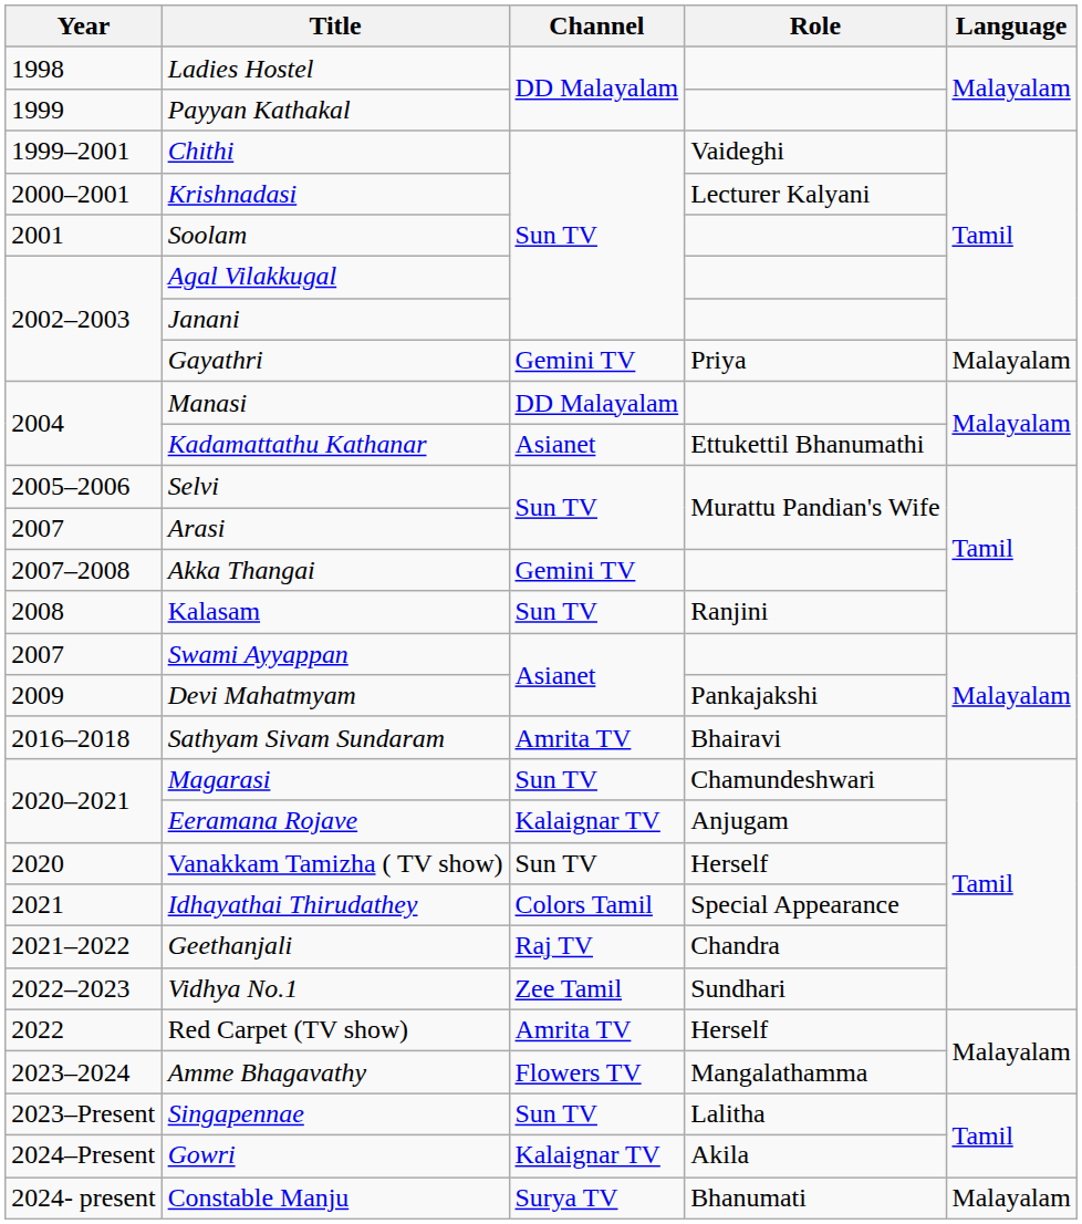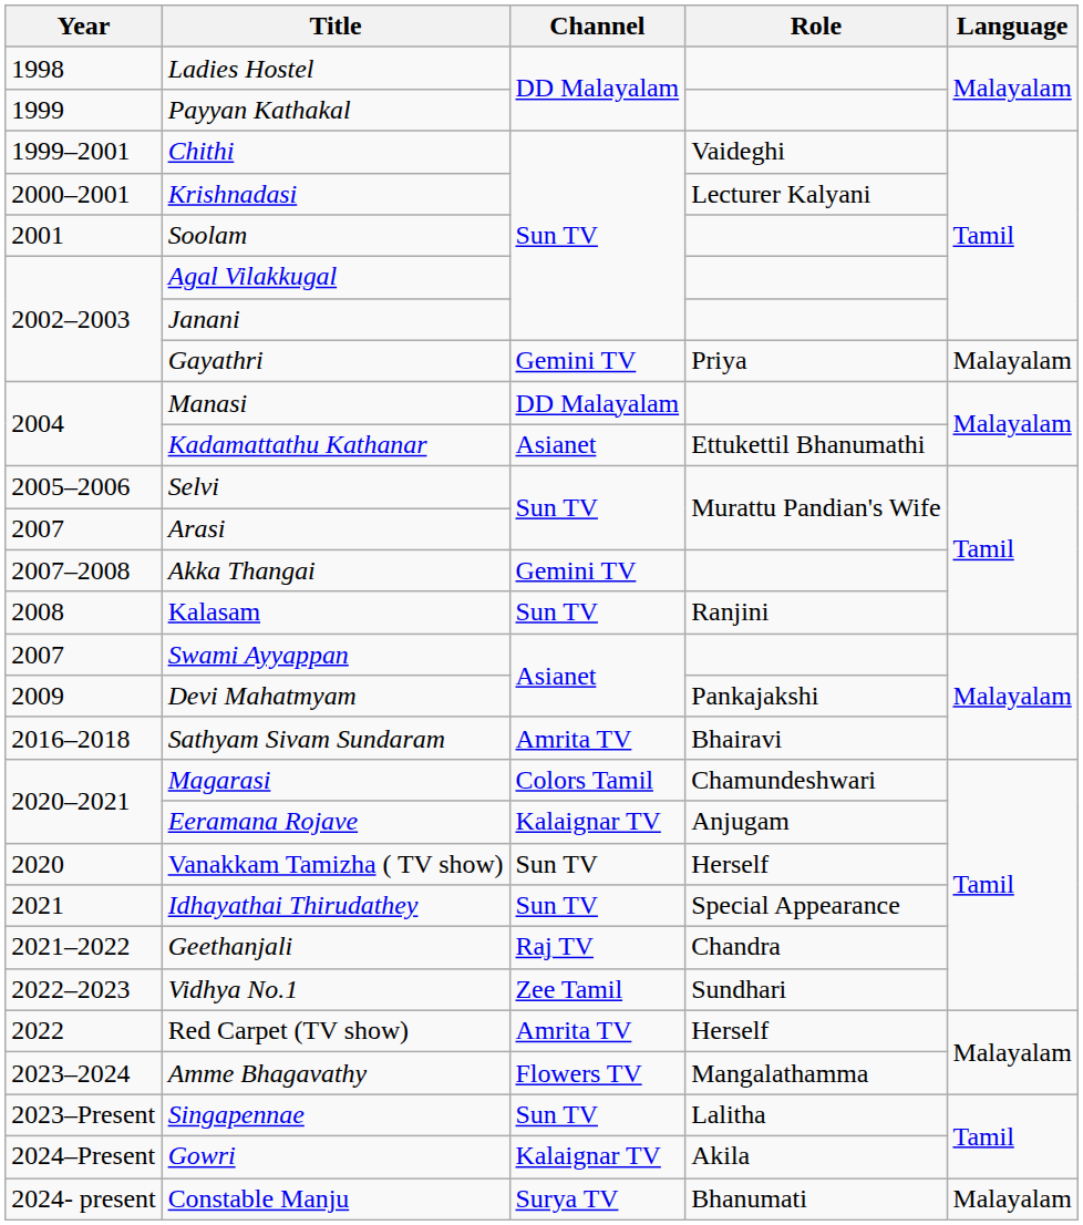 <table class="wikitable sortable">
 <tr>
 <th>Year</th>
 <th>Title</th>
 <th>Channel</th>
 <th>Role</th>
 <th>Language</th>
 </tr>
 <tr>
 <td>1998</td>
 <td><em>Ladies Hostel</em></td>
 <td rowspan=2><a href='#'>DD Malayalam</a></td>
 <td></td>
 <td rowspan=2><a href='#'>Malayalam</a></td>
 </tr>
 <tr>
 <td>1999</td>
 <td><em>Payyan Kathakal</em></td>
 </tr>
 <tr>
 <td>1999–2001</td>
 <td><em><a href='#'>Chithi</a></em></td>
 <td rowspan=5><a href='#'>Sun TV</a></td>
 <td>Vaideghi</td>
 <td rowspan=5><a href='#'>Tamil</a></td>
 </tr>
 <tr>
 <td>2000–2001</td>
 <td><em><a href='#'>Krishnadasi</a></em></td>
 <td>Lecturer Kalyani</td>
 </tr>
 <tr>
 <td>2001</td>
 <td><em>Soolam</em></td>
 <td></td>
 </tr>
 <tr>
 <td rowspan=3>2002–2003</td>
 <td><em><a href='#'>Agal Vilakkugal</a></em></td>
 <td></td>
 </tr>
 <tr>
 <td><em>Janani</em></td>
 <td></td>
 </tr>
 <tr>
 <td><em>Gayathri</em></td>
 <td><a href='#'>Gemini TV</a></td>
 <td>Priya</td>
 <td>Malayalam</td>
 </tr>
 <tr>
 <td rowspan="2">2004</td>
 <td><em>Manasi</em></td>
 <td><a href='#'>DD Malayalam</a></td>
 <td></td>
 <td rowspan=2><a href='#'>Malayalam</a></td>
 </tr>
 <tr>
 <td><em><a href='#'>Kadamattathu Kathanar</a></em></td>
 <td><a href='#'>Asianet</a></td>
 <td>Ettukettil Bhanumathi</td>
 </tr>
 <tr>
 <td>2005–2006</td>
 <td><em>Selvi</em></td>
 <td rowspan=2><a href='#'>Sun TV</a></td>
 <td rowspan=2>Murattu Pandian's Wife</td>
 <td rowspan=4><a href='#'>Tamil</a></td>
 </tr>
 <tr>
 <td>2007</td>
 <td><em>Arasi</em></td>
 </tr>
 <tr>
 <td>2007–2008</td>
 <td><em>Akka Thangai</em></td>
 <td><a href='#'>Gemini TV</a></td>
 <td></td>
 </tr>
 <tr>
 <td>2008</td>
 <td><a href='#'>Kalasam</a></td>
 <td><a href='#'>Sun TV</a></td>
 <td>Ranjini</td>
 </tr>
 <tr>
 <td>2007</td>
 <td><em><a href='#'>Swami Ayyappan</a></em></td>
 <td rowspan=2><a href='#'>Asianet</a></td>
 <td></td>
 <td rowspan=3><a href='#'>Malayalam</a></td>
 </tr>
 <tr>
 <td>2009</td>
 <td><em>Devi Mahatmyam</em></td>
 <td>Pankajakshi</td>
 </tr>
 <tr>
 <td>2016–2018</td>
 <td><em>Sathyam Sivam Sundaram</em></td>
 <td><a href='#'>Amrita TV</a></td>
 <td>Bhairavi</td>
 </tr>
 <tr>
 <td rowspan="2">2020–2021</td>
 <td><em><a href='#'>Magarasi</a> </em></td>
-<td><a href='#'>Sun TV</a></td>
+<td><a href='#'>Colors Tamil</a></td>
 <td>Chamundeshwari</td>
 <td rowspan=6><a href='#'>Tamil</a></td>
 </tr>
 <tr>
 <td><em><a href='#'>Eeramana Rojave</a> </em></td>
 <td><a href='#'>Kalaignar TV</a></td>
 <td>Anjugam</td>
 </tr>
 <tr>
 <td>2020</td>
 <td><a href='#'>Vanakkam Tamizha</a> ( TV show)</td>
 <td>Sun TV</td>
 <td>Herself</td>
 </tr>
 <tr>
 <td>2021</td>
 <td><em><a href='#'>Idhayathai Thirudathey</a></em></td>
-<td><a href='#'>Colors Tamil</a></td>
+<td><a href='#'>Sun TV</a></td>
 <td>Special Appearance</td>
 </tr>
 <tr>
 <td>2021–2022</td>
 <td><em>Geethanjali</em></td>
 <td><a href='#'>Raj TV</a></td>
 <td>Chandra</td>
 </tr>
 <tr>
 <td>2022–2023</td>
 <td><em>Vidhya No.1</em></td>
 <td><a href='#'>Zee Tamil</a></td>
 <td>Sundhari</td>
 </tr>
 <tr>
 <td>2022</td>
 <td>Red Carpet (TV show)</td>
 <td><a href='#'>Amrita TV</a></td>
 <td>Herself</td>
 <td rowspan=2>Malayalam</td>
 </tr>
 <tr>
 <td>2023–2024</td>
 <td><em>Amme Bhagavathy</em></td>
 <td><a href='#'>Flowers TV</a></td>
 <td>Mangalathamma</td>
 </tr>
 <tr>
 <td>2023–Present</td>
 <td><em><a href='#'>Singapennae</a></em></td>
 <td><a href='#'>Sun TV</a></td>
 <td>Lalitha</td>
 <td rowspan=2><a href='#'>Tamil</a></td>
 </tr>
 <tr>
 <td>2024–Present</td>
 <td><em><a href='#'>Gowri</a></em></td>
 <td><a href='#'>Kalaignar TV</a></td>
 <td>Akila</td>
 </tr>
 <tr>
 <td>2024- present</td>
 <td><a href='#'>Constable Manju</a></td>
 <td><a href='#'>Surya TV</a></td>
 <td>Bhanumati</td>
 <td>Malayalam</td>
 </tr>
 </table>
